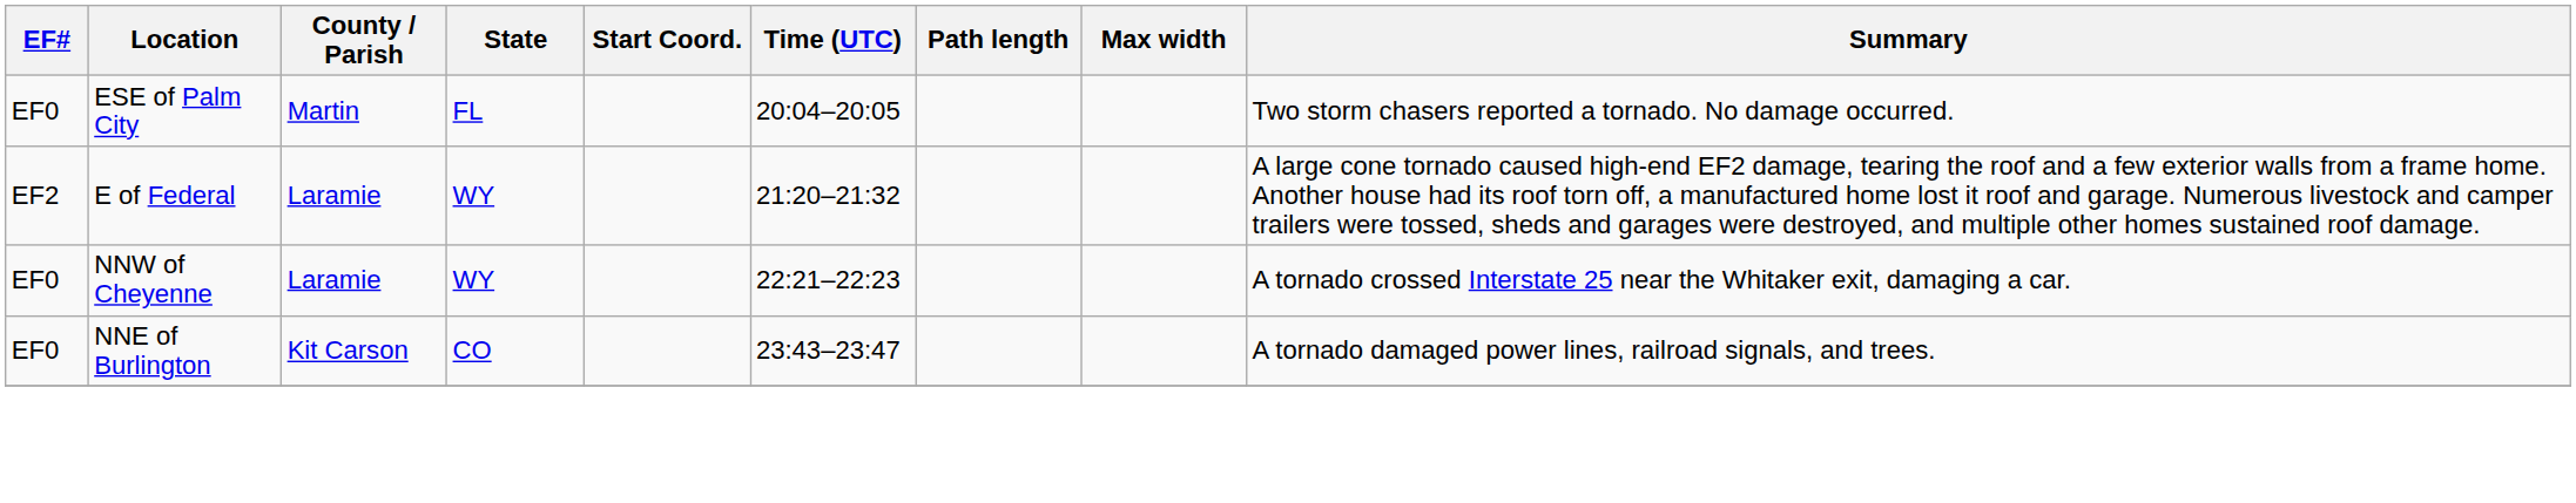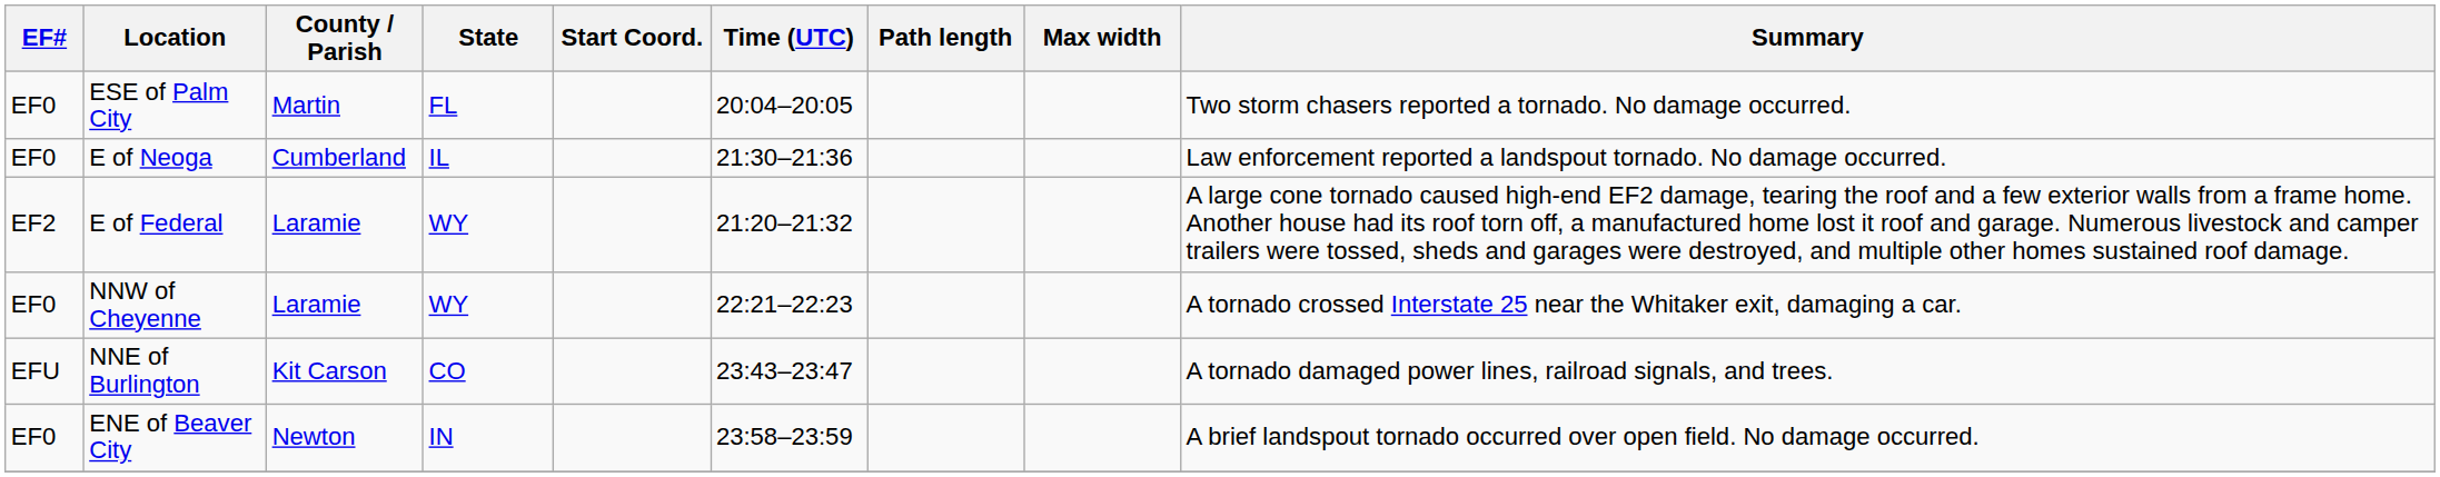 <table class="wikitable sortable" style="width:100%;">
 <tr>
 <th scope="col"  style="width:3%; text-align:center;"><a href='#'>EF#</a></th>
 <th scope="col"  style="width:7%; text-align:center;" class="unsortable">Location</th>
 <th scope="col"  style="width:6%; text-align:center;" class="unsortable">County / Parish</th>
 <th scope="col"  style="width:5%; text-align:center;">State</th>
 <th scope="col"  style="width:6%; text-align:center;">Start Coord.</th>
 <th scope="col"  style="width:6%; text-align:center;">Time (<a href='#'>UTC</a>)</th>
 <th scope="col"  style="width:6%; text-align:center;">Path length</th>
 <th scope="col"  style="width:6%; text-align:center;">Max width</th>
 <th scope="col" class="unsortable" style="width:48%; text-align:center;">Summary</th>
 </tr>
 <tr>
 <td bgcolor=>EF0</td>
 <td>ESE of <a href='#'>Palm City</a></td>
 <td><a href='#'>Martin</a></td>
 <td><a href='#'>FL</a></td>
 <td></td>
 <td>20:04–20:05</td>
 <td></td>
 <td></td>
 <td>Two storm chasers reported a tornado. No damage occurred.</td>
 </tr>
 <tr>
+<td bgcolor=>EF0</td>
+<td>E of <a href='#'>Neoga</a></td>
+<td><a href='#'>Cumberland</a></td>
+<td><a href='#'>IL</a></td>
+<td></td>
+<td>21:30–21:36</td>
+<td></td>
+<td></td>
+<td>Law enforcement reported a landspout tornado. No damage occurred.</td>
+</tr>
+<tr>
 <td bgcolor=>EF2</td>
 <td>E of <a href='#'>Federal</a></td>
 <td><a href='#'>Laramie</a></td>
 <td><a href='#'>WY</a></td>
 <td></td>
 <td>21:20–21:32</td>
 <td></td>
 <td></td>
 <td>A large cone tornado caused high-end EF2 damage, tearing the roof and a few exterior walls from a frame home. Another house had its roof torn off, a manufactured home lost it roof and garage. Numerous livestock and camper trailers were tossed, sheds and garages were destroyed, and multiple other homes sustained roof damage.</td>
 </tr>
 <tr>
 <td bgcolor=>EF0</td>
 <td>NNW of <a href='#'>Cheyenne</a></td>
 <td><a href='#'>Laramie</a></td>
 <td><a href='#'>WY</a></td>
 <td></td>
 <td>22:21–22:23</td>
 <td></td>
 <td></td>
 <td>A tornado crossed <a href='#'>Interstate 25</a> near the Whitaker exit, damaging a car.</td>
 </tr>
 <tr>
-<td bgcolor=>EF0</td>
+<td bgcolor=>EFU</td>
 <td>NNE of <a href='#'>Burlington</a></td>
 <td><a href='#'>Kit Carson</a></td>
 <td><a href='#'>CO</a></td>
 <td></td>
 <td>23:43–23:47</td>
 <td></td>
 <td></td>
 <td>A tornado damaged power lines, railroad signals, and trees.</td>
 </tr>
 <tr>
+<td bgcolor=>EF0</td>
+<td>ENE of <a href='#'>Beaver City</a></td>
+<td><a href='#'>Newton</a></td>
+<td><a href='#'>IN</a></td>
+<td></td>
+<td>23:58–23:59</td>
+<td></td>
+<td></td>
+<td>A brief landspout tornado occurred over open field. No damage occurred.</td>
+</tr>
+<tr>
 </tr>
 </table>
